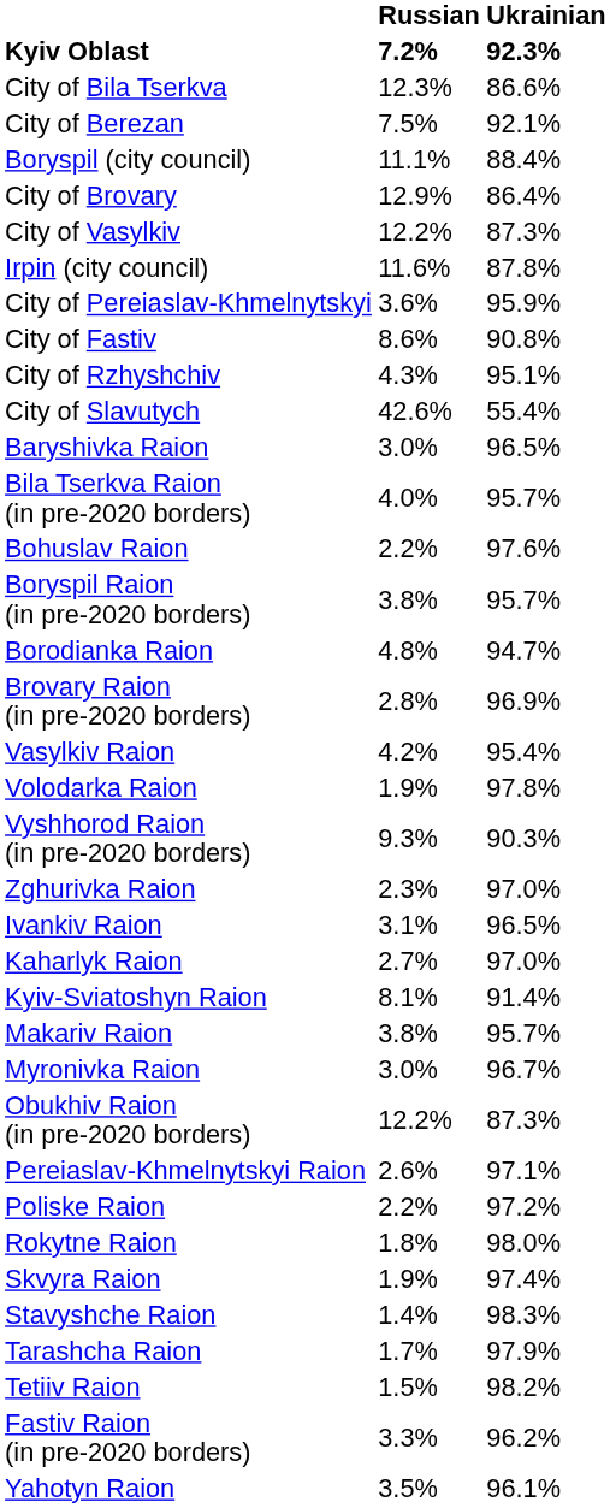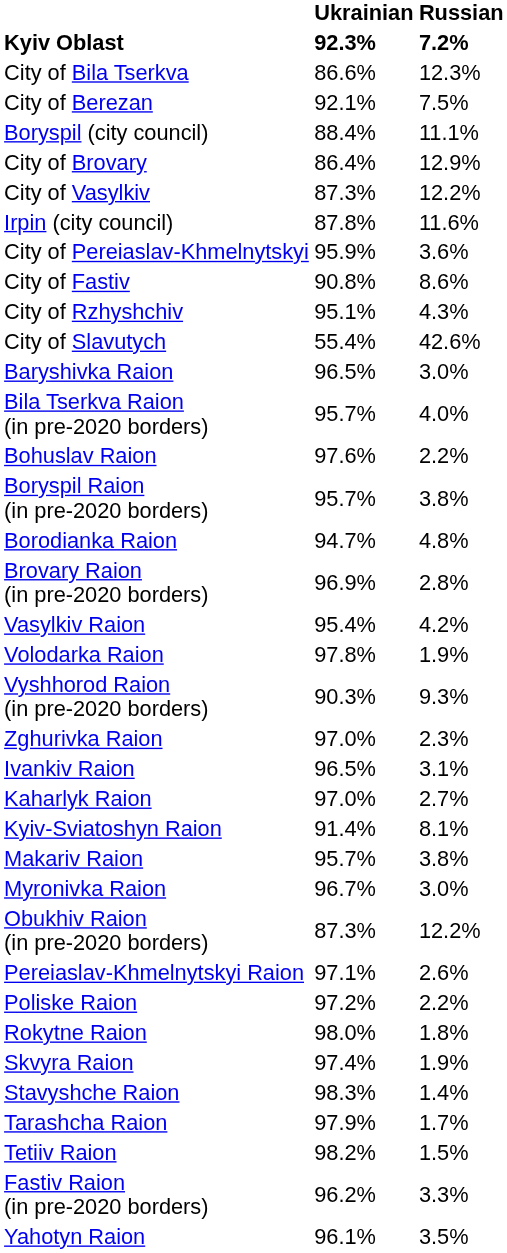 <table class="standard sortable">
 <tr>
 <th></th>
+<th>Ukrainian</th>
 <th>Russian</th>
-<th>Ukrainian</th>
 </tr>
 <tr>
 <td><strong>Kyiv Oblast</strong></td>
+<td><strong>92.3%</strong></td>
 <td><strong>7.2%</strong></td>
-<td><strong>92.3%</strong></td>
 </tr>
 <tr>
 <td>City of <a href='#'>Bila Tserkva</a></td>
+<td>86.6%</td>
 <td>12.3%</td>
-<td>86.6%</td>
 </tr>
 <tr>
 <td>City of <a href='#'>Berezan</a></td>
+<td>92.1%</td>
 <td>7.5%</td>
-<td>92.1%</td>
 </tr>
 <tr>
 <td><a href='#'>Boryspil</a> (city council)</td>
+<td>88.4%</td>
 <td>11.1%</td>
-<td>88.4%</td>
 </tr>
 <tr>
 <td>City of <a href='#'>Brovary</a></td>
+<td>86.4%</td>
 <td>12.9%</td>
-<td>86.4%</td>
 </tr>
 <tr>
 <td>City of <a href='#'>Vasylkiv</a></td>
+<td>87.3%</td>
 <td>12.2%</td>
-<td>87.3%</td>
 </tr>
 <tr>
 <td><a href='#'>Irpin</a> (city council)</td>
+<td>87.8%</td>
 <td>11.6%</td>
-<td>87.8%</td>
 </tr>
 <tr>
 <td>City of <a href='#'>Pereiaslav-Khmelnytskyi</a></td>
+<td>95.9%</td>
 <td>3.6%</td>
-<td>95.9%</td>
 </tr>
 <tr>
 <td>City of <a href='#'>Fastiv</a></td>
+<td>90.8%</td>
 <td>8.6%</td>
-<td>90.8%</td>
 </tr>
 <tr>
 <td>City of <a href='#'>Rzhyshchiv</a></td>
+<td>95.1%</td>
 <td>4.3%</td>
-<td>95.1%</td>
 </tr>
 <tr>
 <td>City of <a href='#'>Slavutych</a></td>
+<td>55.4%</td>
 <td>42.6%</td>
-<td>55.4%</td>
 </tr>
 <tr>
 <td><a href='#'>Baryshivka Raion</a></td>
+<td>96.5%</td>
 <td>3.0%</td>
-<td>96.5%</td>
 </tr>
 <tr>
 <td><a href='#'>Bila Tserkva Raion</a><br>(in pre-2020 borders)</td>
+<td>95.7%</td>
 <td>4.0%</td>
-<td>95.7%</td>
 </tr>
 <tr>
 <td><a href='#'>Bohuslav Raion</a></td>
+<td>97.6%</td>
 <td>2.2%</td>
-<td>97.6%</td>
 </tr>
 <tr>
 <td><a href='#'>Boryspil Raion</a><br>(in pre-2020 borders)</td>
+<td>95.7%</td>
 <td>3.8%</td>
-<td>95.7%</td>
 </tr>
 <tr>
 <td><a href='#'>Borodianka Raion</a></td>
+<td>94.7%</td>
 <td>4.8%</td>
-<td>94.7%</td>
 </tr>
 <tr>
 <td><a href='#'>Brovary Raion</a><br>(in pre-2020 borders)</td>
+<td>96.9%</td>
 <td>2.8%</td>
-<td>96.9%</td>
 </tr>
 <tr>
 <td><a href='#'>Vasylkiv Raion</a></td>
+<td>95.4%</td>
 <td>4.2%</td>
-<td>95.4%</td>
 </tr>
 <tr>
 <td><a href='#'>Volodarka Raion</a></td>
+<td>97.8%</td>
 <td>1.9%</td>
-<td>97.8%</td>
 </tr>
 <tr>
 <td><a href='#'>Vyshhorod Raion</a><br>(in pre-2020 borders)</td>
+<td>90.3%</td>
 <td>9.3%</td>
-<td>90.3%</td>
 </tr>
 <tr>
 <td><a href='#'>Zghurivka Raion</a></td>
+<td>97.0%</td>
 <td>2.3%</td>
-<td>97.0%</td>
 </tr>
 <tr>
 <td><a href='#'>Ivankiv Raion</a></td>
+<td>96.5%</td>
 <td>3.1%</td>
-<td>96.5%</td>
 </tr>
 <tr>
 <td><a href='#'>Kaharlyk Raion</a></td>
+<td>97.0%</td>
 <td>2.7%</td>
-<td>97.0%</td>
 </tr>
 <tr>
 <td><a href='#'>Kyiv-Sviatoshyn Raion</a></td>
+<td>91.4%</td>
 <td>8.1%</td>
-<td>91.4%</td>
 </tr>
 <tr>
 <td><a href='#'>Makariv Raion</a></td>
+<td>95.7%</td>
 <td>3.8%</td>
-<td>95.7%</td>
 </tr>
 <tr>
 <td><a href='#'>Myronivka Raion</a></td>
+<td>96.7%</td>
 <td>3.0%</td>
-<td>96.7%</td>
 </tr>
 <tr>
 <td><a href='#'>Obukhiv Raion</a><br>(in pre-2020 borders)</td>
+<td>87.3%</td>
 <td>12.2%</td>
-<td>87.3%</td>
 </tr>
 <tr>
 <td><a href='#'>Pereiaslav-Khmelnytskyi Raion</a></td>
+<td>97.1%</td>
 <td>2.6%</td>
-<td>97.1%</td>
 </tr>
 <tr>
 <td><a href='#'>Poliske Raion</a></td>
+<td>97.2%</td>
 <td>2.2%</td>
-<td>97.2%</td>
 </tr>
 <tr>
 <td><a href='#'>Rokytne Raion</a></td>
+<td>98.0%</td>
 <td>1.8%</td>
-<td>98.0%</td>
 </tr>
 <tr>
 <td><a href='#'>Skvyra Raion</a></td>
+<td>97.4%</td>
 <td>1.9%</td>
-<td>97.4%</td>
 </tr>
 <tr>
 <td><a href='#'>Stavyshche Raion</a></td>
+<td>98.3%</td>
 <td>1.4%</td>
-<td>98.3%</td>
 </tr>
 <tr>
 <td><a href='#'>Tarashcha Raion</a></td>
+<td>97.9%</td>
 <td>1.7%</td>
-<td>97.9%</td>
 </tr>
 <tr>
 <td><a href='#'>Tetiiv Raion</a></td>
+<td>98.2%</td>
 <td>1.5%</td>
-<td>98.2%</td>
 </tr>
 <tr>
 <td><a href='#'>Fastiv Raion</a><br>(in pre-2020 borders)</td>
+<td>96.2%</td>
 <td>3.3%</td>
-<td>96.2%</td>
 </tr>
 <tr>
 <td><a href='#'>Yahotyn Raion</a></td>
+<td>96.1%</td>
 <td>3.5%</td>
-<td>96.1%</td>
 </tr>
 </table>
